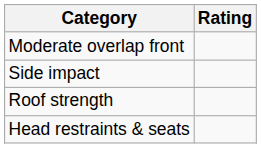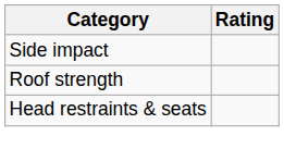 <table class="wikitable">
 <tr>
 <th>Category</th>
 <th>Rating</th>
-</tr>
-<tr>
-<td>Moderate overlap front</td>
-<td></td>
 </tr>
 <tr>
 <td>Side impact</td>
 <td></td>
 </tr>
 <tr>
 <td>Roof strength</td>
 <td></td>
 </tr>
 <tr>
 <td>Head restraints & seats</td>
 <td></td>
 </tr>
 </table>
